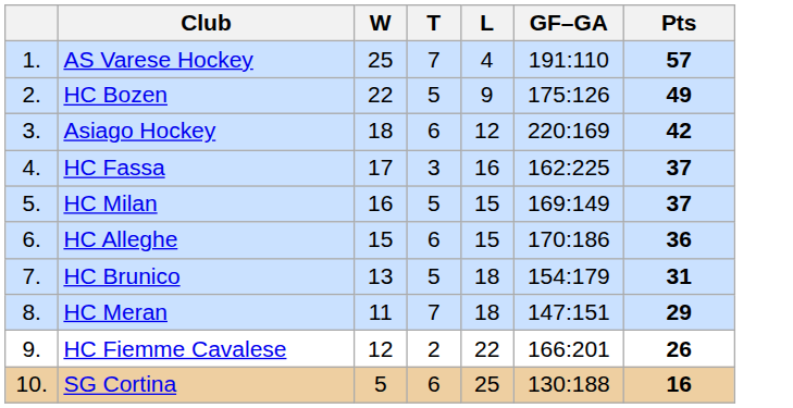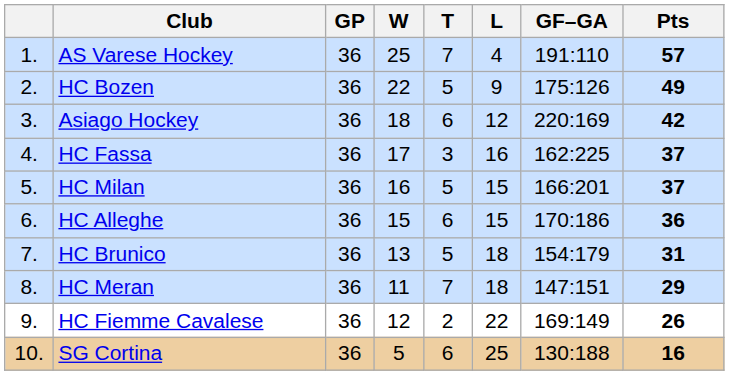 <table class="wikitable">
 <tr>
 <th width="30"></th>
 <th width="200">Club</th>
+<th width="30">GP</th>
 <th width="30">W</th>
 <th width="30">T</th>
 <th width="30">L</th>
 <th width="70">GF–GA</th>
 <th width="70">Pts</th>
 </tr>
 <tr bgcolor="#CAE1FF" align="center">
 <td>1.</td>
 <td align="left"><a href='#'>AS Varese Hockey</a></td>
+<td>36</td>
 <td>25</td>
 <td>7</td>
 <td>4</td>
 <td>191:110</td>
 <td><strong>57</strong></td>
 </tr>
 <tr bgcolor="#CAE1FF" align="center">
 <td>2.</td>
 <td align="left"><a href='#'>HC Bozen</a></td>
+<td>36</td>
 <td>22</td>
 <td>5</td>
 <td>9</td>
 <td>175:126</td>
 <td><strong>49</strong></td>
 </tr>
 <tr bgcolor="#CAE1FF" align="center">
 <td>3.</td>
 <td align="left"><a href='#'>Asiago Hockey</a></td>
+<td>36</td>
 <td>18</td>
 <td>6</td>
 <td>12</td>
 <td>220:169</td>
 <td><strong>42</strong></td>
 </tr>
 <tr bgcolor="#CAE1FF" align="center">
 <td>4.</td>
 <td align="left"><a href='#'>HC Fassa</a></td>
+<td>36</td>
 <td>17</td>
 <td>3</td>
 <td>16</td>
 <td>162:225</td>
 <td><strong>37</strong></td>
 </tr>
 <tr bgcolor="#CAE1FF" align="center">
 <td>5.</td>
 <td align="left"><a href='#'>HC Milan</a></td>
+<td>36</td>
 <td>16</td>
 <td>5</td>
 <td>15</td>
-<td>169:149</td>
+<td>166:201</td>
 <td><strong>37</strong></td>
 </tr>
 <tr bgcolor="#CAE1FF" align="center">
 <td>6.</td>
 <td align="left"><a href='#'>HC Alleghe</a></td>
+<td>36</td>
 <td>15</td>
 <td>6</td>
 <td>15</td>
 <td>170:186</td>
 <td><strong>36</strong></td>
 </tr>
 <tr bgcolor="#CAE1FF" align="center">
 <td>7.</td>
 <td align="left"><a href='#'>HC Brunico</a></td>
+<td>36</td>
 <td>13</td>
 <td>5</td>
 <td>18</td>
 <td>154:179</td>
 <td><strong>31</strong></td>
 </tr>
 <tr bgcolor="#CAE1FF" align="center">
 <td>8.</td>
 <td align="left"><a href='#'>HC Meran</a></td>
+<td>36</td>
 <td>11</td>
 <td>7</td>
 <td>18</td>
 <td>147:151</td>
 <td><strong>29</strong></td>
 </tr>
 <tr bgcolor="#FFFFFF" align="center">
 <td>9.</td>
 <td align="left"><a href='#'>HC Fiemme Cavalese</a></td>
+<td>36</td>
 <td>12</td>
 <td>2</td>
 <td>22</td>
-<td>166:201</td>
+<td>169:149</td>
 <td><strong>26</strong></td>
 </tr>
 <tr bgcolor="#EECFA1" align="center">
 <td>10.</td>
 <td align="left"><a href='#'>SG Cortina</a></td>
+<td>36</td>
 <td>5</td>
 <td>6</td>
 <td>25</td>
 <td>130:188</td>
 <td><strong>16</strong></td>
 </tr>
 </table>
